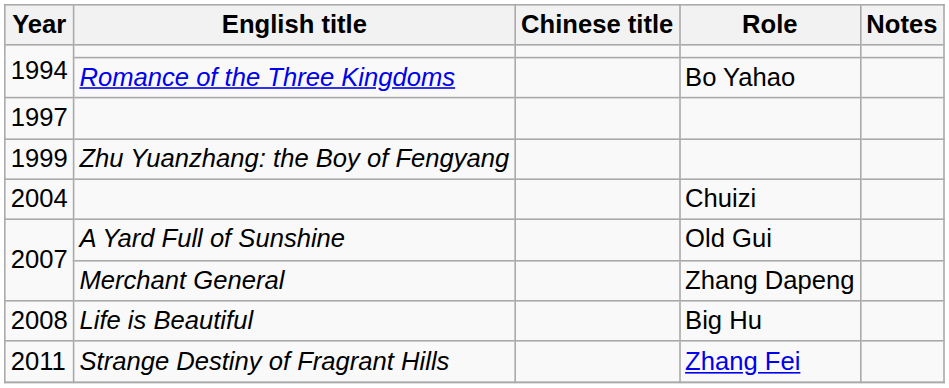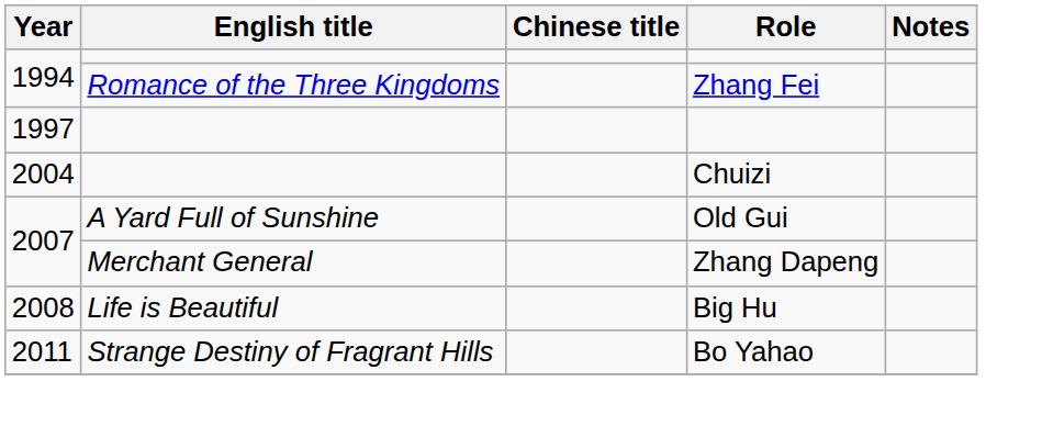 <table class="wikitable">
 <tr>
 <th>Year</th>
 <th>English title</th>
 <th>Chinese title</th>
 <th>Role</th>
 <th>Notes</th>
 </tr>
 <tr>
 <td rowspan="2">1994</td>
 <td></td>
 <td></td>
 <td></td>
 <td></td>
 </tr>
 <tr>
 <td><em><a href='#'>Romance of the Three Kingdoms</a></em></td>
 <td></td>
-<td>Bo Yahao</td>
+<td><a href='#'>Zhang Fei</a></td>
 <td></td>
 </tr>
 <tr>
 <td>1997</td>
 <td><em></em></td>
-<td></td>
-<td></td>
-<td></td>
-</tr>
-<tr>
-<td>1999</td>
-<td><em>Zhu Yuanzhang: the Boy of Fengyang</em></td>
 <td></td>
 <td></td>
 <td></td>
 </tr>
 <tr>
 <td>2004</td>
 <td><em></em></td>
 <td></td>
 <td>Chuizi</td>
 <td></td>
 </tr>
 <tr>
 <td rowspan="2">2007</td>
 <td><em>A Yard Full of Sunshine</em></td>
 <td></td>
 <td>Old Gui</td>
 <td></td>
 </tr>
 <tr>
 <td><em>Merchant General</em></td>
 <td></td>
 <td>Zhang Dapeng</td>
 <td></td>
 </tr>
 <tr>
 <td>2008</td>
 <td><em>Life is Beautiful</em></td>
 <td></td>
 <td>Big Hu</td>
 <td></td>
 </tr>
 <tr>
 <td>2011</td>
 <td><em>Strange Destiny of Fragrant Hills</em></td>
 <td></td>
-<td><a href='#'>Zhang Fei</a></td>
+<td>Bo Yahao</td>
 <td></td>
 </tr>
 <tr>
 </tr>
 </table>
